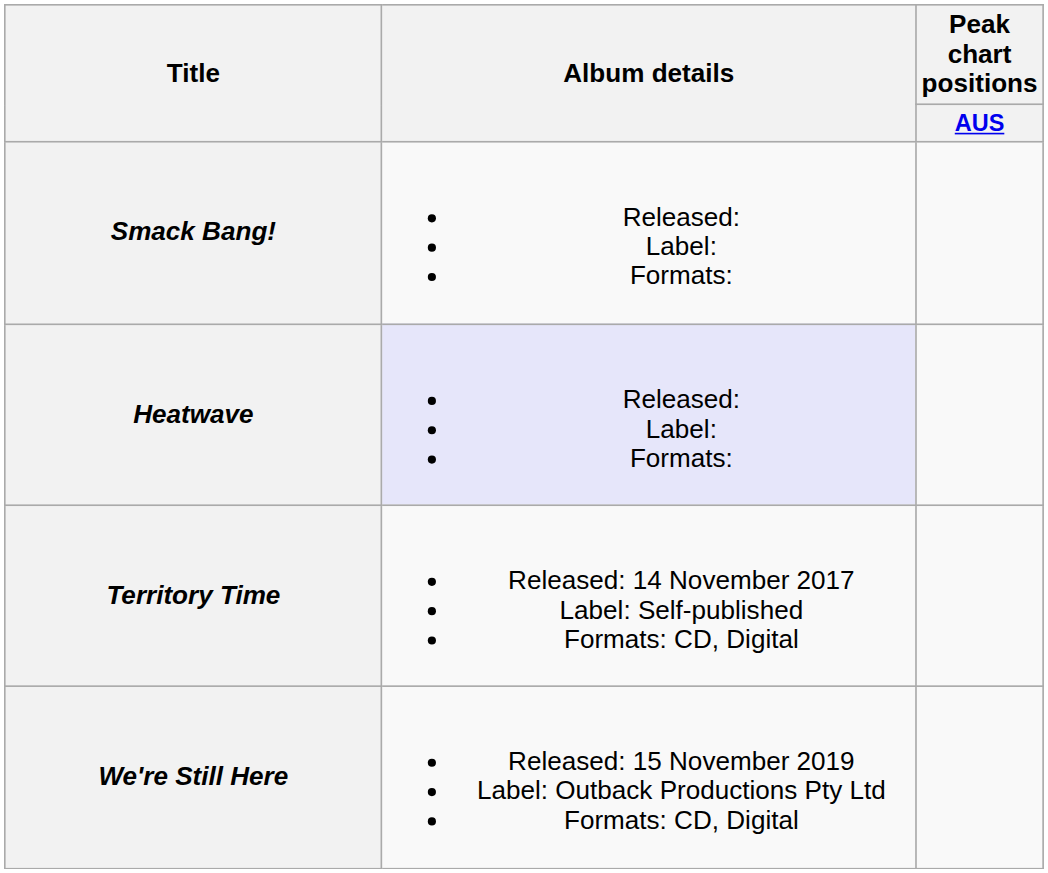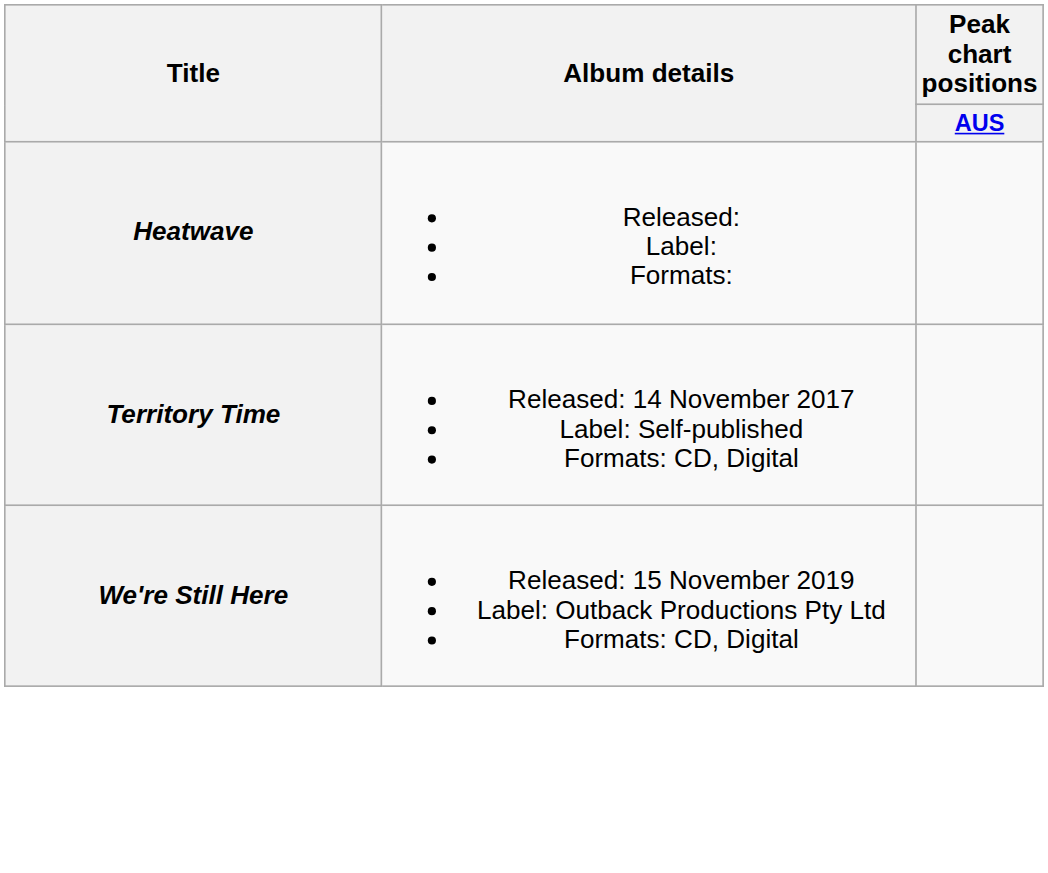 <table class="wikitable plainrowheaders" style="text-align:center;">
 <tr>
 <th rowspan="2" scope="col" style="width:14em;">Title</th>
 <th rowspan="2" scope="col" style="width:20em;">Album details</th>
 <th colspan="1" scope="col">Peak chart positions</th>
 </tr>
 <tr>
 <th scope="col" style="width:3em;font-size:90%;"><a href='#'>AUS</a></th>
 </tr>
 <tr>
-<th scope="row"><em>Smack Bang!</em></th>
+<th scope="row"><em>Heatwave</em></th>
 <td><br><ul><li>Released:</li><li>Label:</li><li>Formats:</li></ul></td>
-<td></td>
-</tr>
-<tr>
-<th scope="row"><em>Heatwave</em></th>
-<td style="background: lavender;"><br><ul><li>Released:</li><li>Label:</li><li>Formats:</li></ul></td>
 <td></td>
 </tr>
 <tr>
 <th scope="row"><em>Territory Time</em></th>
 <td><br><ul><li>Released: 14 November 2017</li><li>Label: Self-published</li><li>Formats: CD, Digital</li></ul></td>
 <td></td>
 </tr>
 <tr>
 <th scope="row"><em>We're Still Here</em></th>
 <td><br><ul><li>Released: 15 November 2019</li><li>Label: Outback Productions Pty Ltd</li><li>Formats: CD, Digital</li></ul></td>
 <td></td>
 </tr>
 </table>
